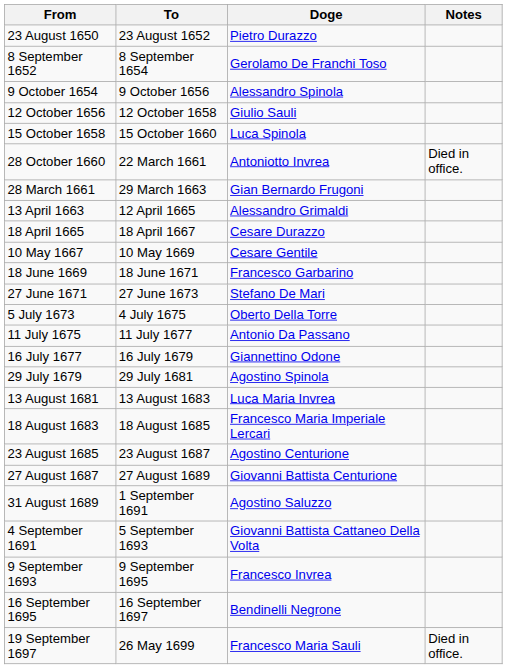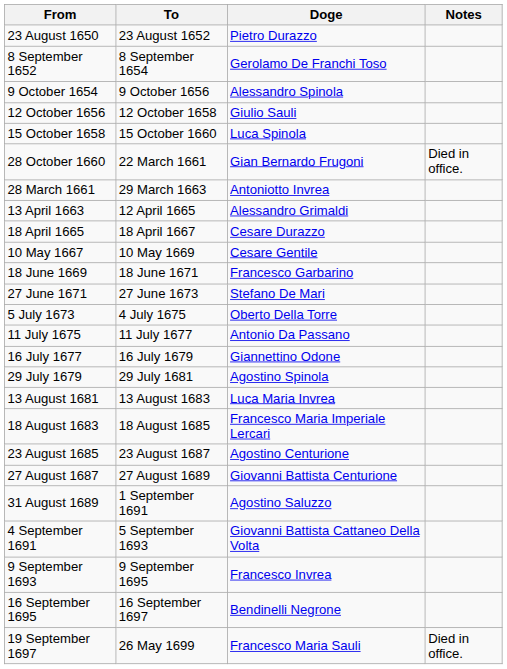 <table class=wikitable>
 <tr>
 <th>From</th>
 <th>To</th>
 <th>Doge</th>
 <th>Notes</th>
 </tr>
 <tr>
 <td>23 August 1650</td>
 <td>23 August 1652</td>
 <td><a href='#'>Pietro Durazzo</a></td>
 <td></td>
 </tr>
 <tr>
 <td>8 September 1652</td>
 <td>8 September 1654</td>
 <td><a href='#'>Gerolamo De Franchi Toso</a></td>
 <td></td>
 </tr>
 <tr>
 <td>9 October 1654</td>
 <td>9 October 1656</td>
 <td><a href='#'>Alessandro Spinola</a></td>
 <td></td>
 </tr>
 <tr>
 <td>12 October 1656</td>
 <td>12 October 1658</td>
 <td><a href='#'>Giulio Sauli</a></td>
 <td></td>
 </tr>
 <tr>
 <td>15 October 1658</td>
 <td>15 October 1660</td>
 <td><a href='#'>Luca Spinola</a></td>
 <td></td>
 </tr>
 <tr>
 <td>28 October 1660</td>
 <td>22 March 1661</td>
-<td><a href='#'>Antoniotto Invrea</a></td>
+<td><a href='#'>Gian Bernardo Frugoni</a></td>
 <td>Died in office.</td>
 </tr>
 <tr>
 <td>28 March 1661</td>
 <td>29 March 1663</td>
-<td><a href='#'>Gian Bernardo Frugoni</a></td>
+<td><a href='#'>Antoniotto Invrea</a></td>
 <td></td>
 </tr>
 <tr>
 <td>13 April 1663</td>
 <td>12 April 1665</td>
 <td><a href='#'>Alessandro Grimaldi</a></td>
 <td></td>
 </tr>
 <tr>
 <td>18 April 1665</td>
 <td>18 April 1667</td>
 <td><a href='#'>Cesare Durazzo</a></td>
 <td></td>
 </tr>
 <tr>
 <td>10 May 1667</td>
 <td>10 May 1669</td>
 <td><a href='#'>Cesare Gentile</a></td>
 <td></td>
 </tr>
 <tr>
 <td>18 June 1669</td>
 <td>18 June 1671</td>
 <td><a href='#'>Francesco Garbarino</a></td>
 <td></td>
 </tr>
 <tr>
 <td>27 June 1671</td>
 <td>27 June 1673</td>
 <td><a href='#'>Stefano De Mari</a></td>
 <td></td>
 </tr>
 <tr>
 <td>5 July 1673</td>
 <td>4 July 1675</td>
 <td><a href='#'>Oberto Della Torre</a></td>
 <td></td>
 </tr>
 <tr>
 <td>11 July 1675</td>
 <td>11 July 1677</td>
 <td><a href='#'>Antonio Da Passano</a></td>
 <td></td>
 </tr>
 <tr>
 <td>16 July 1677</td>
 <td>16 July 1679</td>
 <td><a href='#'>Giannettino Odone</a></td>
 <td></td>
 </tr>
 <tr>
 <td>29 July 1679</td>
 <td>29 July 1681</td>
 <td><a href='#'>Agostino Spinola</a></td>
 <td></td>
 </tr>
 <tr>
 <td>13 August 1681</td>
 <td>13 August 1683</td>
 <td><a href='#'>Luca Maria Invrea</a></td>
 <td></td>
 </tr>
 <tr>
 <td>18 August 1683</td>
 <td>18 August 1685</td>
 <td><a href='#'>Francesco Maria Imperiale Lercari</a></td>
 <td></td>
 </tr>
 <tr>
 <td>23 August 1685</td>
 <td>23 August 1687</td>
 <td><a href='#'>Agostino Centurione</a></td>
 <td></td>
 </tr>
 <tr>
 <td>27 August 1687</td>
 <td>27 August 1689</td>
 <td><a href='#'>Giovanni Battista Centurione</a></td>
 <td></td>
 </tr>
 <tr>
 <td>31 August 1689</td>
 <td>1 September 1691</td>
 <td><a href='#'>Agostino Saluzzo</a></td>
 <td></td>
 </tr>
 <tr>
 <td>4 September 1691</td>
 <td>5 September 1693</td>
 <td><a href='#'>Giovanni Battista Cattaneo Della Volta</a></td>
 <td></td>
 </tr>
 <tr>
 <td>9 September 1693</td>
 <td>9 September 1695</td>
 <td><a href='#'>Francesco Invrea</a></td>
 <td></td>
 </tr>
 <tr>
 <td>16 September 1695</td>
 <td>16 September 1697</td>
 <td><a href='#'>Bendinelli Negrone</a></td>
 <td></td>
 </tr>
 <tr>
 <td>19 September 1697</td>
 <td>26 May 1699</td>
 <td><a href='#'>Francesco Maria Sauli</a></td>
 <td>Died in office.</td>
 </tr>
 </table>
